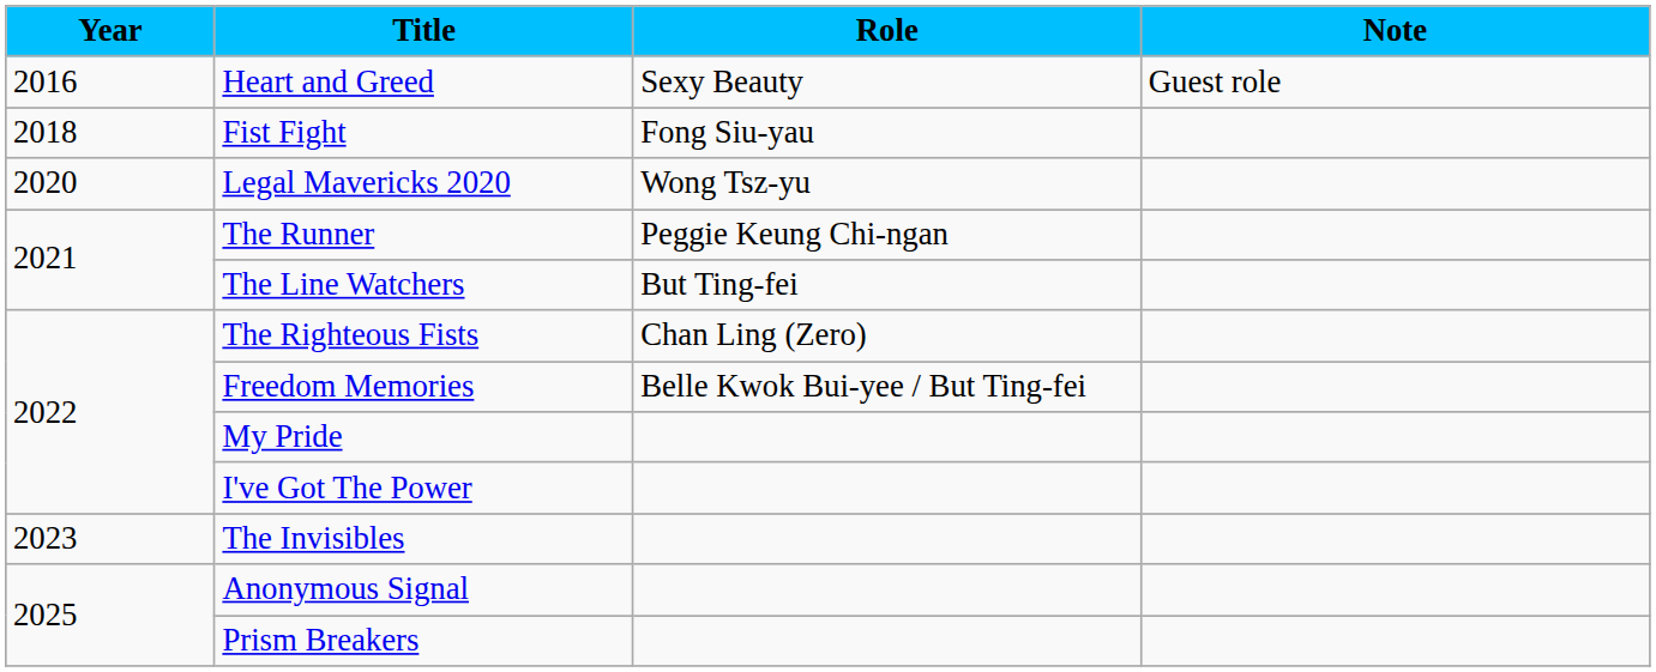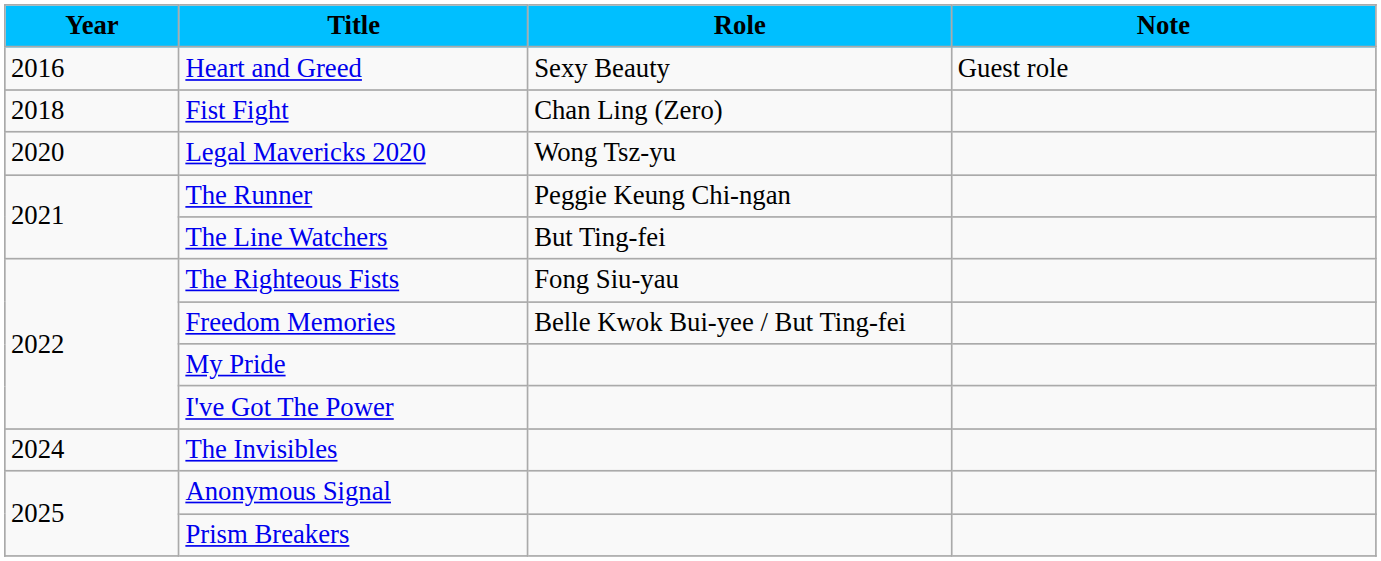 <table class="wikitable" width="65%">
 <tr style="background:#00BFFF; color:black" align=center>
 <td style="width:7%"><strong>Year</strong></td>
 <td style="width:14%"><strong>Title</strong></td>
 <td style="width:17%"><strong>Role</strong></td>
 <td style="width:17%"><strong>Note</strong></td>
 </tr>
 <tr>
 <td>2016</td>
 <td><a href='#'>Heart and Greed</a></td>
 <td>Sexy Beauty</td>
 <td>Guest role</td>
 </tr>
 <tr>
 <td>2018</td>
 <td><a href='#'>Fist Fight</a></td>
-<td>Fong Siu-yau</td>
+<td>Chan Ling (Zero)</td>
 <td></td>
 </tr>
 <tr>
 <td>2020</td>
 <td><a href='#'>Legal Mavericks 2020</a></td>
 <td>Wong Tsz-yu</td>
 <td></td>
 </tr>
 <tr>
 <td rowspan="2">2021</td>
 <td><a href='#'>The Runner</a></td>
 <td>Peggie Keung Chi-ngan</td>
 <td></td>
 </tr>
 <tr>
 <td><a href='#'>The Line Watchers</a></td>
 <td>But Ting-fei</td>
 <td></td>
 </tr>
 <tr>
 <td rowspan="4">2022</td>
 <td><a href='#'>The Righteous Fists</a></td>
-<td>Chan Ling (Zero)</td>
+<td>Fong Siu-yau</td>
 <td></td>
 </tr>
 <tr>
 <td><a href='#'>Freedom Memories</a></td>
 <td>Belle Kwok Bui-yee / But Ting-fei</td>
 <td></td>
 </tr>
 <tr>
 <td><a href='#'>My Pride</a></td>
 <td></td>
 <td></td>
 </tr>
 <tr>
 <td><a href='#'>I've Got The Power</a></td>
 <td></td>
 <td></td>
 </tr>
 <tr>
-<td>2023</td>
+<td>2024</td>
 <td><a href='#'>The Invisibles</a></td>
 <td></td>
 </tr>
 <tr>
 <td rowspan="2">2025</td>
 <td><a href='#'>Anonymous Signal</a></td>
 <td></td>
 <td></td>
 </tr>
 <tr>
 <td><a href='#'>Prism Breakers</a></td>
 <td></td>
 <td></td>
 </tr>
 </table>
